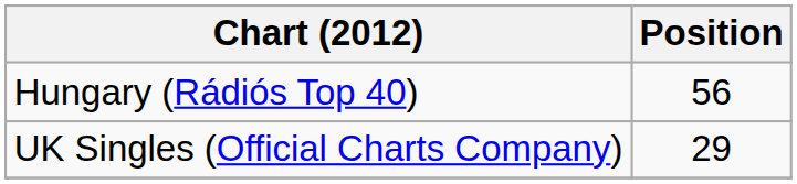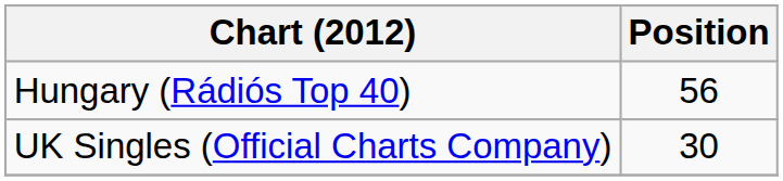 <table class="wikitable sortable plainrowheaders" style="text-align:center;">
 <tr>
 <th>Chart (2012)</th>
 <th>Position</th>
 </tr>
 <tr>
 <td align=left>Hungary (<a href='#'>Rádiós Top 40</a>)</td>
 <td>56</td>
 </tr>
 <tr>
 <td align=left>UK Singles (<a href='#'>Official Charts Company</a>)</td>
-<td>29</td>
+<td>30</td>
 </tr>
 <tr>
 </tr>
 </table>
